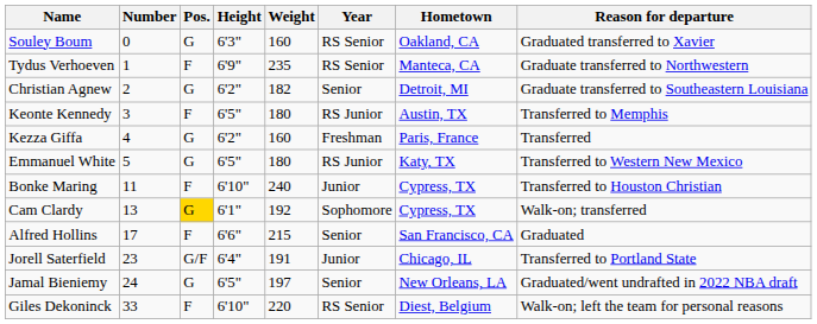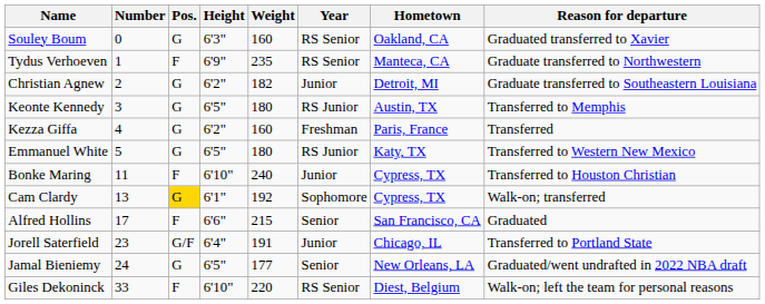 <table class="wikitable sortable" border="1">
 <tr>
 <th>Name</th>
 <th>Number</th>
 <th>Pos.</th>
 <th>Height</th>
 <th>Weight</th>
 <th>Year</th>
 <th>Hometown</th>
 <th class="unsortable">Reason for departure</th>
 </tr>
 <tr>
 <td><a href='#'>Souley Boum</a></td>
 <td>0</td>
 <td>G</td>
 <td>6'3"</td>
 <td>160</td>
 <td>RS Senior</td>
 <td><a href='#'>Oakland, CA</a></td>
 <td>Graduated transferred to <a href='#'>Xavier</a></td>
 </tr>
 <tr>
 <td>Tydus Verhoeven</td>
 <td>1</td>
 <td>F</td>
 <td>6'9"</td>
 <td>235</td>
 <td>RS Senior</td>
 <td><a href='#'>Manteca, CA</a></td>
 <td>Graduate transferred to <a href='#'>Northwestern</a></td>
 </tr>
 <tr>
 <td>Christian Agnew</td>
 <td>2</td>
 <td>G</td>
 <td>6'2"</td>
 <td>182</td>
-<td>Senior</td>
+<td>Junior</td>
 <td><a href='#'>Detroit, MI</a></td>
 <td>Graduate transferred to <a href='#'>Southeastern Louisiana</a></td>
 </tr>
 <tr>
 <td>Keonte Kennedy</td>
 <td>3</td>
-<td>F</td>
+<td>G</td>
 <td>6'5"</td>
 <td>180</td>
 <td>RS Junior</td>
 <td><a href='#'>Austin, TX</a></td>
 <td>Transferred to <a href='#'>Memphis</a></td>
 </tr>
 <tr>
 <td>Kezza Giffa</td>
 <td>4</td>
 <td>G</td>
 <td>6'2"</td>
 <td>160</td>
 <td>Freshman</td>
 <td><a href='#'>Paris, France</a></td>
 <td>Transferred</td>
 </tr>
 <tr>
 <td>Emmanuel White</td>
 <td>5</td>
 <td>G</td>
 <td>6'5"</td>
 <td>180</td>
 <td>RS Junior</td>
 <td><a href='#'>Katy, TX</a></td>
 <td>Transferred to <a href='#'>Western New Mexico</a></td>
 </tr>
 <tr>
 <td>Bonke Maring</td>
 <td>11</td>
 <td>F</td>
 <td>6'10"</td>
 <td>240</td>
 <td>Junior</td>
 <td><a href='#'>Cypress, TX</a></td>
 <td>Transferred to <a href='#'>Houston Christian</a></td>
 </tr>
 <tr>
 <td>Cam Clardy</td>
 <td>13</td>
 <td style="background: gold;">G</td>
 <td>6'1"</td>
 <td>192</td>
 <td>Sophomore</td>
 <td><a href='#'>Cypress, TX</a></td>
 <td>Walk-on; transferred</td>
 </tr>
 <tr>
 <td>Alfred Hollins</td>
 <td>17</td>
 <td>F</td>
 <td>6'6"</td>
 <td>215</td>
 <td>Senior</td>
 <td><a href='#'>San Francisco, CA</a></td>
 <td>Graduated</td>
 </tr>
 <tr>
 <td>Jorell Saterfield</td>
 <td>23</td>
 <td>G/F</td>
 <td>6'4"</td>
 <td>191</td>
 <td>Junior</td>
 <td><a href='#'>Chicago, IL</a></td>
 <td>Transferred to <a href='#'>Portland State</a></td>
 </tr>
 <tr>
 <td>Jamal Bieniemy</td>
 <td>24</td>
 <td>G</td>
 <td>6'5"</td>
-<td>197</td>
+<td>177</td>
 <td>Senior</td>
 <td><a href='#'>New Orleans, LA</a></td>
 <td>Graduated/went undrafted in <a href='#'>2022 NBA draft</a></td>
 </tr>
 <tr>
 <td>Giles Dekoninck</td>
 <td>33</td>
 <td>F</td>
 <td>6'10"</td>
 <td>220</td>
 <td>RS Senior</td>
 <td><a href='#'>Diest, Belgium</a></td>
 <td>Walk-on; left the team for personal reasons</td>
 </tr>
 </table>
